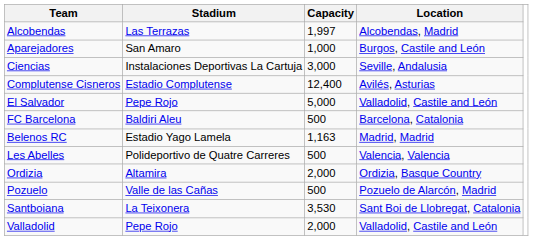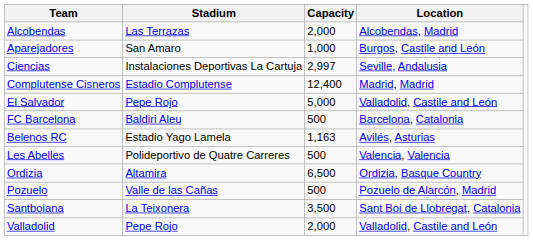 <table class="wikitable sortable">
 <tr>
 <th>Team</th>
 <th>Stadium</th>
 <th>Capacity</th>
 <th>Location</th>
 <th style="background:white; border:none;"></th>
 </tr>
 <tr>
 <td><a href='#'>Alcobendas</a></td>
 <td><a href='#'>Las Terrazas</a></td>
-<td>1,997</td>
+<td>2,000</td>
 <td><a href='#'>Alcobendas</a>, <a href='#'>Madrid</a></td>
 <td rowspan="12" style="background:white; border:none;"></td>
 </tr>
 <tr>
 <td><a href='#'>Aparejadores</a></td>
 <td>San Amaro</td>
 <td>1,000</td>
 <td><a href='#'>Burgos</a>, <a href='#'>Castile and León</a></td>
 </tr>
 <tr>
 <td><a href='#'>Ciencias</a></td>
 <td>Instalaciones Deportivas La Cartuja</td>
-<td>3,000</td>
+<td>2,997</td>
 <td><a href='#'>Seville</a>, <a href='#'>Andalusia</a></td>
 </tr>
 <tr>
 <td><a href='#'>Complutense Cisneros</a></td>
 <td><a href='#'>Estadio Complutense</a></td>
 <td>12,400</td>
-<td><a href='#'>Avilés</a>, <a href='#'>Asturias</a></td>
+<td><a href='#'>Madrid</a>, <a href='#'>Madrid</a></td>
 </tr>
 <tr>
 <td><a href='#'>El Salvador</a></td>
 <td><a href='#'>Pepe Rojo</a></td>
 <td>5,000</td>
 <td><a href='#'>Valladolid</a>, <a href='#'>Castile and León</a></td>
 </tr>
 <tr>
 <td><a href='#'>FC Barcelona</a></td>
 <td><a href='#'>Baldiri Aleu</a></td>
 <td>500</td>
 <td><a href='#'>Barcelona</a>, <a href='#'>Catalonia</a></td>
 </tr>
 <tr>
 <td><a href='#'>Belenos RC</a></td>
 <td>Estadio Yago Lamela</td>
 <td>1,163</td>
-<td><a href='#'>Madrid</a>, <a href='#'>Madrid</a></td>
+<td><a href='#'>Avilés</a>, <a href='#'>Asturias</a></td>
 </tr>
 <tr>
 <td><a href='#'>Les Abelles</a></td>
 <td>Polideportivo de Quatre Carreres</td>
 <td>500</td>
 <td><a href='#'>Valencia</a>, <a href='#'>Valencia</a></td>
 </tr>
 <tr>
 <td><a href='#'>Ordizia</a></td>
 <td><a href='#'>Altamira</a></td>
-<td>2,000</td>
+<td>6,500</td>
 <td><a href='#'>Ordizia</a>, <a href='#'>Basque Country</a></td>
 </tr>
 <tr>
 <td><a href='#'>Pozuelo</a></td>
 <td><a href='#'>Valle de las Cañas</a></td>
 <td>500</td>
 <td><a href='#'>Pozuelo de Alarcón</a>, <a href='#'>Madrid</a></td>
 </tr>
 <tr>
 <td><a href='#'>Santboiana</a></td>
 <td><a href='#'>La Teixonera</a></td>
-<td>3,530</td>
+<td>3,500</td>
 <td><a href='#'>Sant Boi de Llobregat</a>, <a href='#'>Catalonia</a></td>
 </tr>
 <tr>
 <td><a href='#'>Valladolid</a></td>
 <td><a href='#'>Pepe Rojo</a></td>
 <td>2,000</td>
 <td><a href='#'>Valladolid</a>, <a href='#'>Castile and León</a></td>
 </tr>
 </table>
